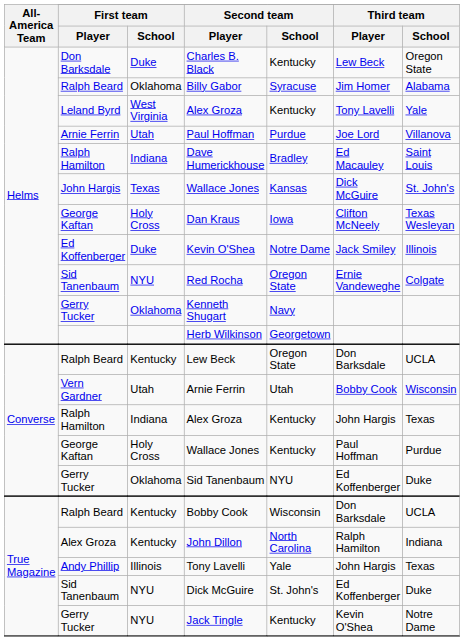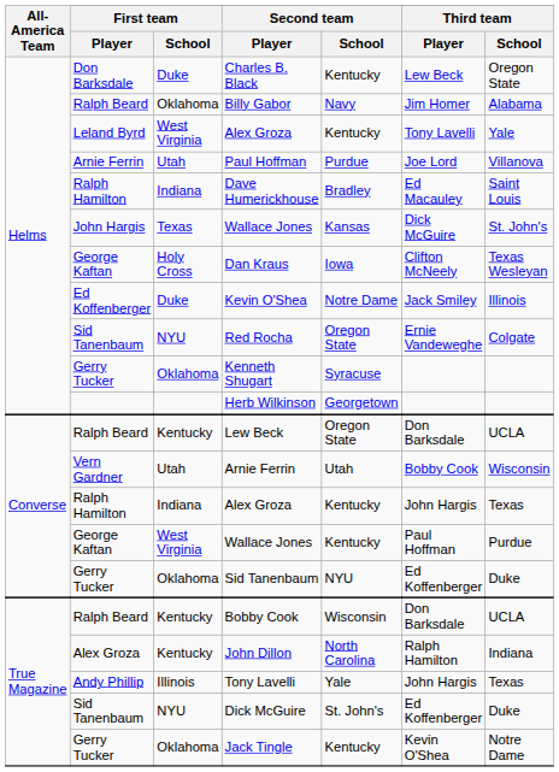 <table class="wikitable" style="width:98%;">
 <tr>
 <th rowspan=3>All-America Team</th>
 </tr>
 <tr>
 <th colspan=2>First team</th>
 <th colspan=2>Second team</th>
 <th colspan=2>Third team</th>
 </tr>
 <tr>
 <th>Player</th>
 <th>School</th>
 <th>Player</th>
 <th>School</th>
 <th>Player</th>
 <th>School</th>
 </tr>
 <tr>
 <td rowspan=11><a href='#'>Helms</a></td>
 <td><a href='#'>Don Barksdale</a></td>
 <td><a href='#'>Duke</a></td>
 <td><a href='#'>Charles B. Black</a></td>
 <td>Kentucky</td>
 <td><a href='#'>Lew Beck</a></td>
 <td>Oregon State</td>
 </tr>
 <tr>
 <td><a href='#'>Ralph Beard</a></td>
 <td>Oklahoma</td>
 <td><a href='#'>Billy Gabor</a></td>
-<td><a href='#'>Syracuse</a></td>
+<td><a href='#'>Navy</a></td>
 <td><a href='#'>Jim Homer</a></td>
 <td><a href='#'>Alabama</a></td>
 </tr>
 <tr>
 <td><a href='#'>Leland Byrd</a></td>
 <td><a href='#'>West Virginia</a></td>
 <td><a href='#'>Alex Groza</a></td>
 <td>Kentucky</td>
 <td><a href='#'>Tony Lavelli</a></td>
 <td><a href='#'>Yale</a></td>
 </tr>
 <tr>
 <td><a href='#'>Arnie Ferrin</a></td>
 <td><a href='#'>Utah</a></td>
 <td><a href='#'>Paul Hoffman</a></td>
 <td><a href='#'>Purdue</a></td>
 <td><a href='#'>Joe Lord</a></td>
 <td><a href='#'>Villanova</a></td>
 </tr>
 <tr>
 <td><a href='#'>Ralph Hamilton</a></td>
 <td><a href='#'>Indiana</a></td>
 <td><a href='#'>Dave Humerickhouse</a></td>
 <td><a href='#'>Bradley</a></td>
 <td><a href='#'>Ed Macauley</a></td>
 <td><a href='#'>Saint Louis</a></td>
 </tr>
 <tr>
 <td><a href='#'>John Hargis</a></td>
 <td><a href='#'>Texas</a></td>
 <td><a href='#'>Wallace Jones</a></td>
 <td><a href='#'>Kansas</a></td>
 <td><a href='#'>Dick McGuire</a></td>
 <td><a href='#'>St. John's</a></td>
 </tr>
 <tr>
 <td><a href='#'>George Kaftan</a></td>
 <td><a href='#'>Holy Cross</a></td>
 <td><a href='#'>Dan Kraus</a></td>
 <td><a href='#'>Iowa</a></td>
 <td><a href='#'>Clifton McNeely</a></td>
 <td><a href='#'>Texas Wesleyan</a></td>
 </tr>
 <tr>
 <td><a href='#'>Ed Koffenberger</a></td>
 <td><a href='#'>Duke</a></td>
 <td><a href='#'>Kevin O'Shea</a></td>
 <td><a href='#'>Notre Dame</a></td>
 <td><a href='#'>Jack Smiley</a></td>
 <td><a href='#'>Illinois</a></td>
 </tr>
 <tr>
 <td><a href='#'>Sid Tanenbaum</a></td>
 <td><a href='#'>NYU</a></td>
 <td><a href='#'>Red Rocha</a></td>
 <td><a href='#'>Oregon State</a></td>
 <td><a href='#'>Ernie Vandeweghe</a></td>
 <td><a href='#'>Colgate</a></td>
 </tr>
 <tr>
 <td><a href='#'>Gerry Tucker</a></td>
 <td><a href='#'>Oklahoma</a></td>
 <td><a href='#'>Kenneth Shugart</a></td>
-<td><a href='#'>Navy</a></td>
+<td><a href='#'>Syracuse</a></td>
 <td></td>
 <td></td>
 </tr>
 <tr>
 <td></td>
 <td></td>
 <td><a href='#'>Herb Wilkinson</a></td>
 <td><a href='#'>Georgetown</a></td>
 <td></td>
 <td></td>
 </tr>
 <tr style = "border-top:2px solid black;">
 <td rowspan=5><a href='#'>Converse</a></td>
 <td>Ralph Beard</td>
 <td>Kentucky</td>
 <td>Lew Beck</td>
 <td>Oregon State</td>
 <td>Don Barksdale</td>
 <td>UCLA</td>
 </tr>
 <tr>
 <td><a href='#'>Vern Gardner</a></td>
 <td>Utah</td>
 <td>Arnie Ferrin</td>
 <td>Utah</td>
 <td><a href='#'>Bobby Cook</a></td>
 <td><a href='#'>Wisconsin</a></td>
 </tr>
 <tr>
 <td>Ralph Hamilton</td>
 <td>Indiana</td>
 <td>Alex Groza</td>
 <td>Kentucky</td>
 <td>John Hargis</td>
 <td>Texas</td>
 </tr>
 <tr>
 <td>George Kaftan</td>
-<td>Holy Cross</td>
+<td><a href='#'>West Virginia</a></td>
 <td>Wallace Jones</td>
 <td>Kentucky</td>
 <td>Paul Hoffman</td>
 <td>Purdue</td>
 </tr>
 <tr>
 <td>Gerry Tucker</td>
 <td>Oklahoma</td>
 <td>Sid Tanenbaum</td>
 <td>NYU</td>
 <td>Ed Koffenberger</td>
 <td>Duke</td>
 </tr>
 <tr style = "border-top:2px solid black;">
 <td rowspan=5><a href='#'>True Magazine</a></td>
 <td>Ralph Beard</td>
 <td>Kentucky</td>
 <td>Bobby Cook</td>
 <td>Wisconsin</td>
 <td>Don Barksdale</td>
 <td>UCLA</td>
 </tr>
 <tr>
 <td>Alex Groza</td>
 <td>Kentucky</td>
 <td><a href='#'>John Dillon</a></td>
 <td><a href='#'>North Carolina</a></td>
 <td>Ralph Hamilton</td>
 <td>Indiana</td>
 </tr>
 <tr>
 <td><a href='#'>Andy Phillip</a></td>
 <td>Illinois</td>
 <td>Tony Lavelli</td>
 <td>Yale</td>
 <td>John Hargis</td>
 <td>Texas</td>
 </tr>
 <tr>
 <td>Sid Tanenbaum</td>
 <td>NYU</td>
 <td>Dick McGuire</td>
 <td>St. John's</td>
 <td>Ed Koffenberger</td>
 <td>Duke</td>
 </tr>
 <tr>
 <td>Gerry Tucker</td>
-<td>NYU</td>
+<td>Oklahoma</td>
 <td><a href='#'>Jack Tingle</a></td>
 <td>Kentucky</td>
 <td>Kevin O'Shea</td>
 <td>Notre Dame</td>
 </tr>
 <tr style = "border-top:2px solid black;">
 </tr>
 </table>
